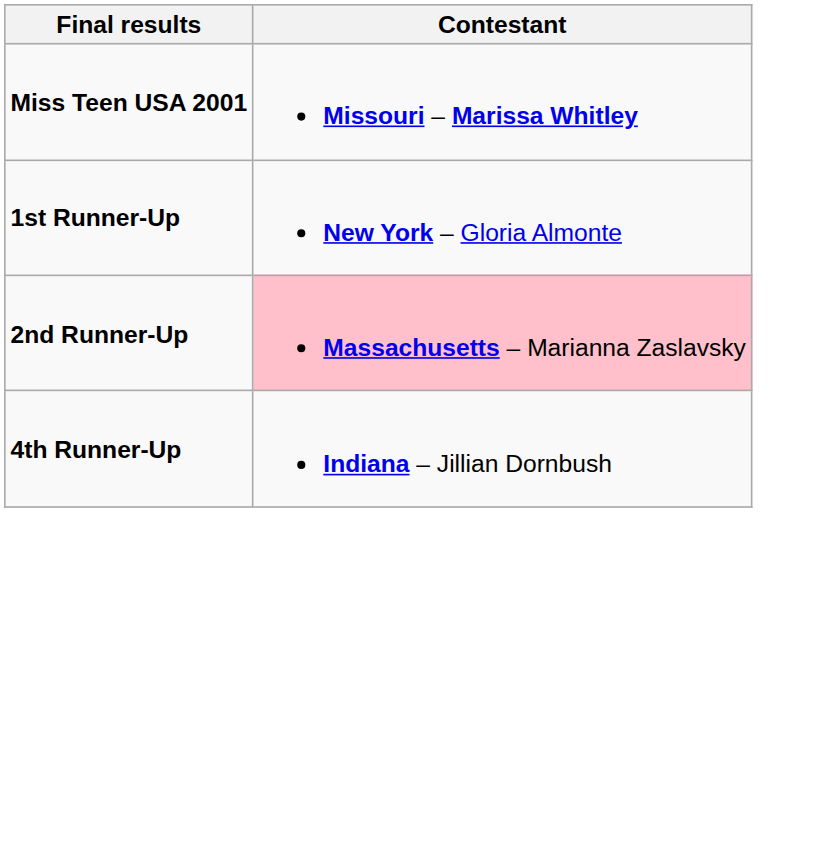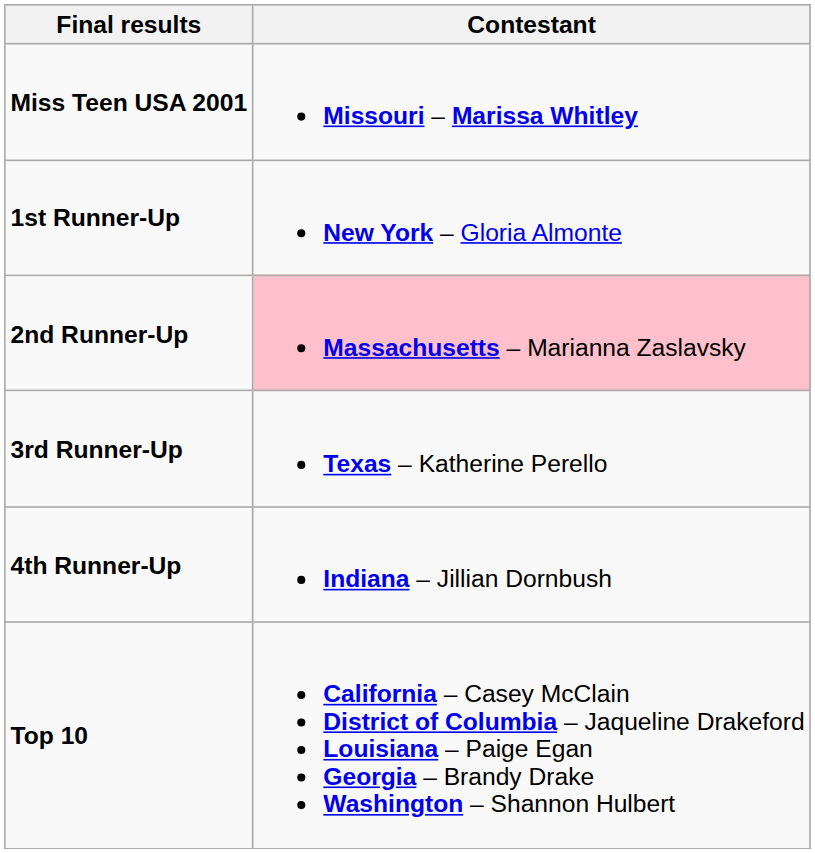 <table class="wikitable sortable" style="font-size:95%;">
 <tr>
 <th>Final results</th>
 <th>Contestant</th>
 </tr>
 <tr>
 <td><strong>Miss Teen USA 2001</strong></td>
 <td><br><ul><li><strong> <a href='#'>Missouri</a></strong> – <strong><a href='#'>Marissa Whitley</a></strong></li></ul></td>
 </tr>
 <tr>
 <td><strong>1st Runner-Up</strong></td>
 <td><br><ul><li><strong> <a href='#'>New York</a></strong> – <a href='#'>Gloria Almonte</a></li></ul></td>
 </tr>
 <tr>
 <td><strong>2nd Runner-Up</strong></td>
 <td style="background: pink;"><br><ul><li><strong> <a href='#'>Massachusetts</a></strong> – Marianna Zaslavsky</li></ul></td>
 </tr>
 <tr>
+<td><strong>3rd Runner-Up</strong></td>
+<td><br><ul><li><strong> <a href='#'>Texas</a></strong> – Katherine Perello</li></ul></td>
+</tr>
+<tr>
 <td><strong>4th Runner-Up</strong></td>
 <td><br><ul><li><strong> <a href='#'>Indiana</a></strong> – Jillian Dornbush</li></ul></td>
 </tr>
+<tr>
+<td><strong>Top 10</strong></td>
+<td><br><ul><li><strong> <a href='#'>California</a></strong> – Casey McClain</li><li><strong> <a href='#'>District of Columbia</a></strong> – Jaqueline Drakeford</li><li><strong> <a href='#'>Louisiana</a></strong> – Paige Egan</li><li><strong> <a href='#'>Georgia</a></strong> – Brandy Drake</li><li><strong> <a href='#'>Washington</a></strong> – Shannon Hulbert</li></ul></td>
+</tr>
 </table>
